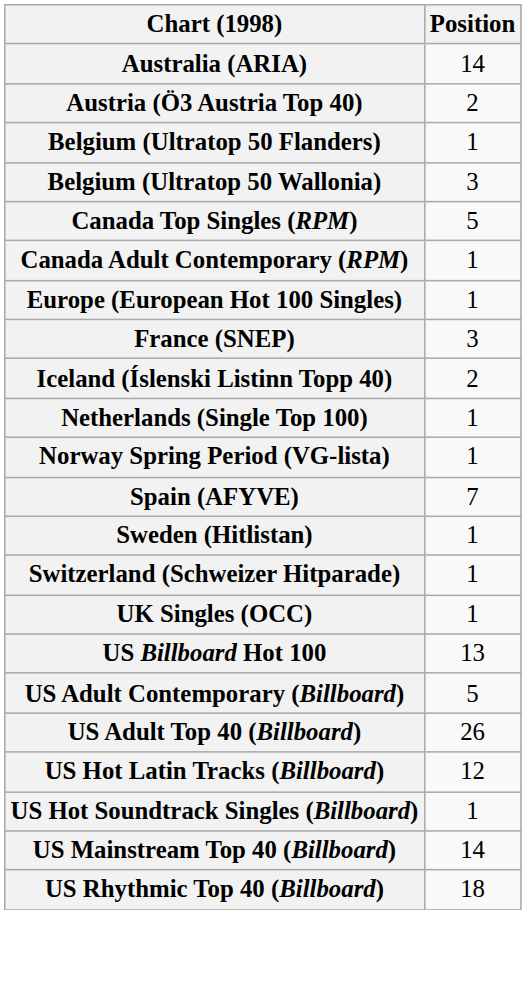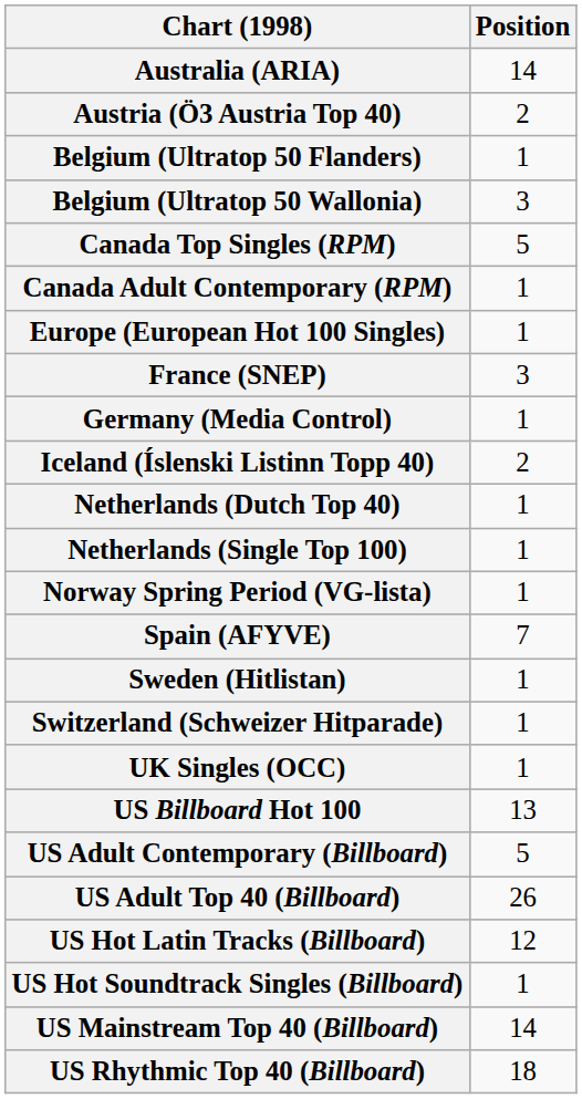 <table class="wikitable sortable plainrowheaders" style="text-align:center">
 <tr>
 <th scope="col">Chart (1998)</th>
 <th scope="col">Position</th>
 </tr>
 <tr>
 <th scope="row">Australia (ARIA)</th>
 <td>14</td>
 </tr>
 <tr>
 <th scope="row">Austria (Ö3 Austria Top 40)</th>
 <td>2</td>
 </tr>
 <tr>
 <th scope="row">Belgium (Ultratop 50 Flanders)</th>
 <td>1</td>
 </tr>
 <tr>
 <th scope="row">Belgium (Ultratop 50 Wallonia)</th>
 <td>3</td>
 </tr>
 <tr>
 <th scope="row">Canada Top Singles (<em>RPM</em>)</th>
 <td>5</td>
 </tr>
 <tr>
 <th scope="row">Canada Adult Contemporary (<em>RPM</em>)</th>
 <td>1</td>
 </tr>
 <tr>
 <th scope="row">Europe (European Hot 100 Singles)</th>
 <td>1</td>
 </tr>
 <tr>
 <th scope="row">France (SNEP)</th>
 <td>3</td>
 </tr>
 <tr>
+<th scope="row">Germany (Media Control)</th>
+<td>1</td>
+</tr>
+<tr>
 <th scope="row">Iceland (Íslenski Listinn Topp 40)</th>
 <td>2</td>
+</tr>
+<tr>
+<th scope="row">Netherlands (Dutch Top 40)</th>
+<td>1</td>
 </tr>
 <tr>
 <th scope="row">Netherlands (Single Top 100)</th>
 <td>1</td>
 </tr>
 <tr>
 <th scope="row">Norway Spring Period (VG-lista)</th>
 <td>1</td>
 </tr>
 <tr>
 <th scope="row">Spain (AFYVE)</th>
 <td>7</td>
 </tr>
 <tr>
 <th scope="row">Sweden (Hitlistan)</th>
 <td>1</td>
 </tr>
 <tr>
 <th scope="row">Switzerland (Schweizer Hitparade)</th>
 <td>1</td>
 </tr>
 <tr>
 <th scope="row">UK Singles (OCC)</th>
 <td>1</td>
 </tr>
 <tr>
 <th scope="row">US <em>Billboard</em> Hot 100</th>
 <td>13</td>
 </tr>
 <tr>
 <th scope="row">US Adult Contemporary (<em>Billboard</em>)</th>
 <td>5</td>
 </tr>
 <tr>
 <th scope="row">US Adult Top 40 (<em>Billboard</em>)</th>
 <td>26</td>
 </tr>
 <tr>
 <th scope="row">US Hot Latin Tracks (<em>Billboard</em>)</th>
 <td>12</td>
 </tr>
 <tr>
 <th scope="row">US Hot Soundtrack Singles (<em>Billboard</em>)</th>
 <td>1</td>
 </tr>
 <tr>
 <th scope="row">US Mainstream Top 40 (<em>Billboard</em>)</th>
 <td>14</td>
 </tr>
 <tr>
 <th scope="row">US Rhythmic Top 40 (<em>Billboard</em>)</th>
 <td>18</td>
 </tr>
 </table>
